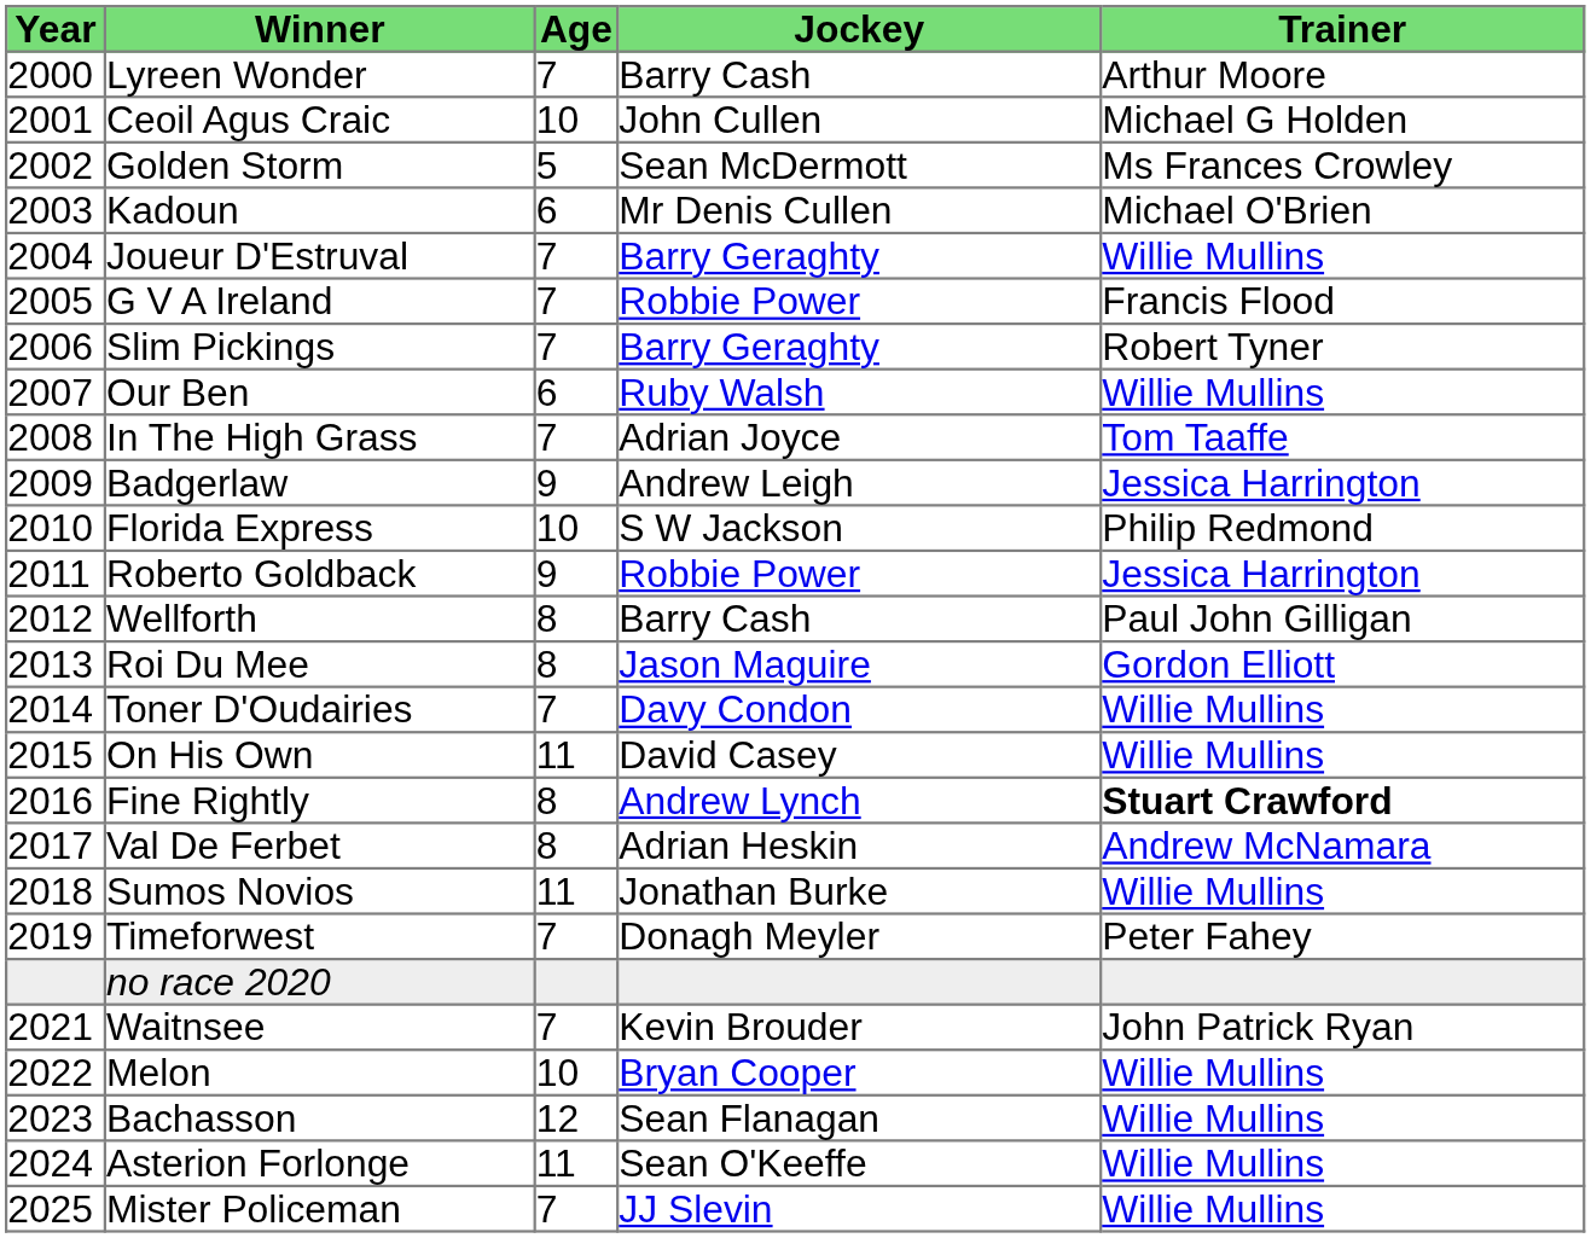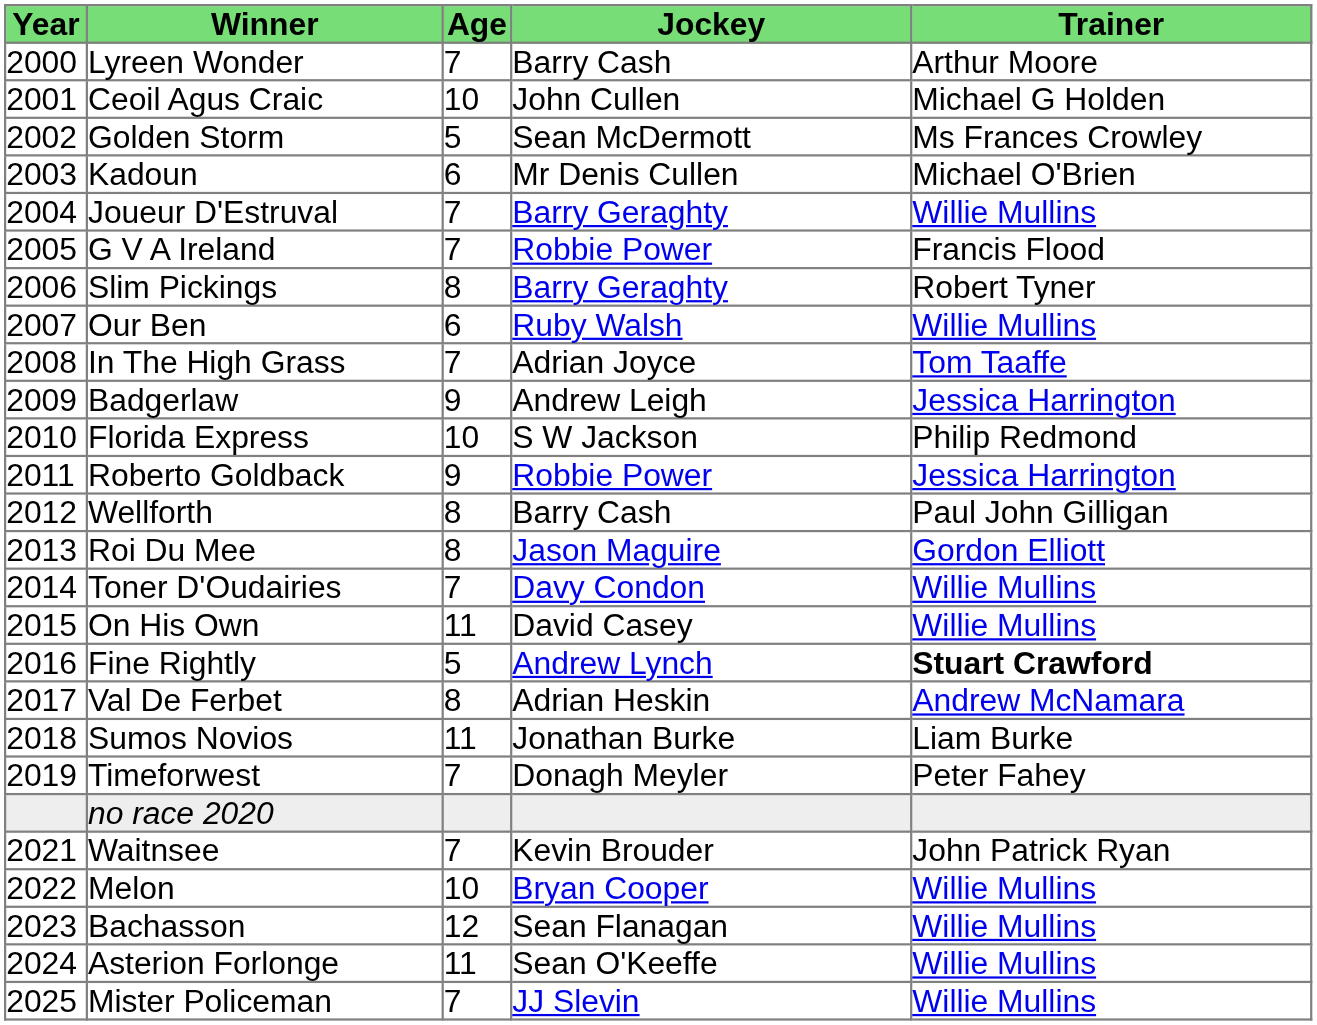 <table class = "sortable" | border="1" cellpadding="0" style="border-collapse: collapse; font-size:90%">
 <tr bgcolor="#77dd77" align="center">
 <th style="width:36px"><strong>Year</strong></th>
 <th style="width:160px"><strong>Winner</strong></th>
 <th style="width:30px"><strong>Age</strong></th>
 <th style="width:180px"><strong>Jockey</strong></th>
 <th style="width:180px"><strong>Trainer</strong></th>
 </tr>
 <tr>
 <td>2000</td>
 <td>Lyreen Wonder</td>
 <td>7</td>
 <td>Barry Cash</td>
 <td>Arthur Moore</td>
 </tr>
 <tr>
 <td>2001</td>
 <td>Ceoil Agus Craic</td>
 <td>10</td>
 <td>John Cullen</td>
 <td>Michael G Holden</td>
 </tr>
 <tr>
 <td>2002</td>
 <td>Golden Storm</td>
 <td>5</td>
 <td>Sean McDermott</td>
 <td>Ms Frances Crowley</td>
 </tr>
 <tr>
 <td>2003</td>
 <td>Kadoun</td>
 <td>6</td>
 <td>Mr Denis Cullen</td>
 <td>Michael O'Brien</td>
 </tr>
 <tr>
 <td>2004</td>
 <td>Joueur D'Estruval</td>
 <td>7</td>
 <td><a href='#'>Barry Geraghty</a></td>
 <td><a href='#'>Willie Mullins</a></td>
 </tr>
 <tr>
 <td>2005</td>
 <td>G V A Ireland</td>
 <td>7</td>
 <td><a href='#'>Robbie Power</a></td>
 <td>Francis Flood</td>
 </tr>
 <tr>
 <td>2006</td>
 <td>Slim Pickings</td>
-<td>7</td>
+<td>8</td>
 <td><a href='#'>Barry Geraghty</a></td>
 <td>Robert Tyner</td>
 </tr>
 <tr>
 <td>2007</td>
 <td>Our Ben</td>
 <td>6</td>
 <td><a href='#'>Ruby Walsh</a></td>
 <td><a href='#'>Willie Mullins</a></td>
 </tr>
 <tr>
 <td>2008</td>
 <td>In The High Grass</td>
 <td>7</td>
 <td>Adrian Joyce</td>
 <td><a href='#'>Tom Taaffe</a></td>
 </tr>
 <tr>
 <td>2009</td>
 <td>Badgerlaw</td>
 <td>9</td>
 <td>Andrew Leigh</td>
 <td><a href='#'>Jessica Harrington</a></td>
 </tr>
 <tr>
 <td>2010</td>
 <td>Florida Express</td>
 <td>10</td>
 <td>S W Jackson</td>
 <td>Philip Redmond</td>
 </tr>
 <tr>
 <td>2011</td>
 <td>Roberto Goldback</td>
 <td>9</td>
 <td><a href='#'>Robbie Power</a></td>
 <td><a href='#'>Jessica Harrington</a></td>
 </tr>
 <tr>
 <td>2012</td>
 <td>Wellforth</td>
 <td>8</td>
 <td>Barry Cash</td>
 <td>Paul John Gilligan</td>
 </tr>
 <tr>
 <td>2013</td>
 <td>Roi Du Mee</td>
 <td>8</td>
 <td><a href='#'>Jason Maguire</a></td>
 <td><a href='#'>Gordon Elliott</a></td>
 </tr>
 <tr>
 <td>2014</td>
 <td>Toner D'Oudairies</td>
 <td>7</td>
 <td><a href='#'>Davy Condon</a></td>
 <td><a href='#'>Willie Mullins</a></td>
 </tr>
 <tr>
 <td>2015</td>
 <td>On His Own</td>
 <td>11</td>
 <td>David Casey</td>
 <td><a href='#'>Willie Mullins</a></td>
 </tr>
 <tr>
 <td>2016</td>
 <td>Fine Rightly</td>
-<td>8</td>
+<td>5</td>
 <td><a href='#'>Andrew Lynch</a></td>
 <td><strong>Stuart Crawford</strong></td>
 </tr>
 <tr>
 <td>2017</td>
 <td>Val De Ferbet</td>
 <td>8</td>
 <td>Adrian Heskin</td>
 <td><a href='#'>Andrew McNamara</a></td>
 </tr>
 <tr>
 <td>2018</td>
 <td>Sumos Novios</td>
 <td>11</td>
 <td>Jonathan Burke</td>
-<td><a href='#'>Willie Mullins</a></td>
+<td>Liam Burke</td>
 </tr>
 <tr>
 <td>2019</td>
 <td>Timeforwest</td>
 <td>7</td>
 <td>Donagh Meyler</td>
 <td>Peter Fahey</td>
 </tr>
 <tr bgcolor="#eeeeee">
 <td data-sort-value="2020"></td>
 <td><em>no race 2020</em> </td>
 <td></td>
 <td></td>
 <td></td>
 </tr>
 <tr>
 <td>2021</td>
 <td>Waitnsee</td>
 <td>7</td>
 <td>Kevin Brouder</td>
 <td>John Patrick Ryan</td>
 </tr>
 <tr>
 <td>2022</td>
 <td>Melon</td>
 <td>10</td>
 <td><a href='#'>Bryan Cooper</a></td>
 <td><a href='#'>Willie Mullins</a></td>
 </tr>
 <tr>
 <td>2023</td>
 <td>Bachasson</td>
 <td>12</td>
 <td>Sean Flanagan</td>
 <td><a href='#'>Willie Mullins</a></td>
 </tr>
 <tr>
 <td>2024</td>
 <td>Asterion Forlonge</td>
 <td>11</td>
 <td>Sean O'Keeffe</td>
 <td><a href='#'>Willie Mullins</a></td>
 </tr>
 <tr>
 <td>2025</td>
 <td>Mister Policeman</td>
 <td>7</td>
 <td><a href='#'>JJ Slevin</a></td>
 <td><a href='#'>Willie Mullins</a></td>
 </tr>
 </table>
